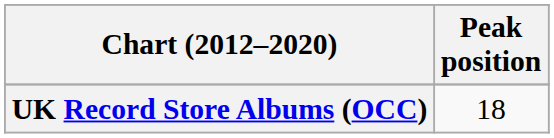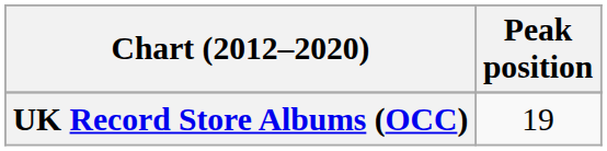 <table class="wikitable sortable plainrowheaders" style="text-align:center">
 <tr>
 <th scope="col">Chart (2012–2020)</th>
 <th scope="col">Peak<br>position</th>
 </tr>
 <tr>
 </tr>
 <tr>
 <th scope="row">UK <a href='#'>Record Store Albums</a> (<a href='#'>OCC</a>)</th>
-<td>18</td>
+<td>19</td>
 </tr>
 </table>
